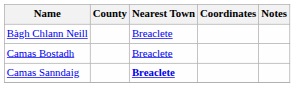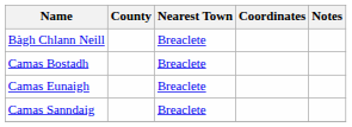 <table class="wikitable sortable" style="table-layout:fixed;background-color:#FEFEFE;font-size:95%;padding:0.30em;line-height:1.35em;">
 <tr>
 <th scope="col">Name</th>
 <th scope="col">County</th>
 <th scope="col">Nearest Town</th>
 <th scope="col" data-sort-type="number">Coordinates</th>
 <th scope="col">Notes</th>
 </tr>
 <tr>
 <td><a href='#'>Bàgh Chlann Neill</a></td>
 <td></td>
 <td><a href='#'>Breaclete</a></td>
 <td></td>
 <td></td>
 </tr>
 <tr>
 <td><a href='#'>Camas Bostadh</a></td>
 <td></td>
 <td><a href='#'>Breaclete</a></td>
 <td></td>
 <td></td>
 </tr>
 <tr>
+<td><a href='#'>Camas Eunaigh</a></td>
+<td></td>
+<td><a href='#'>Breaclete</a></td>
+<td></td>
+<td></td>
+</tr>
+<tr>
 <td><a href='#'>Camas Sanndaig</a></td>
 <td></td>
-<td><strong><a href='#'>Breaclete</a></strong></td>
+<td><a href='#'>Breaclete</a></td>
 <td></td>
 <td></td>
 </tr>
 <tr>
 </tr>
 </table>
